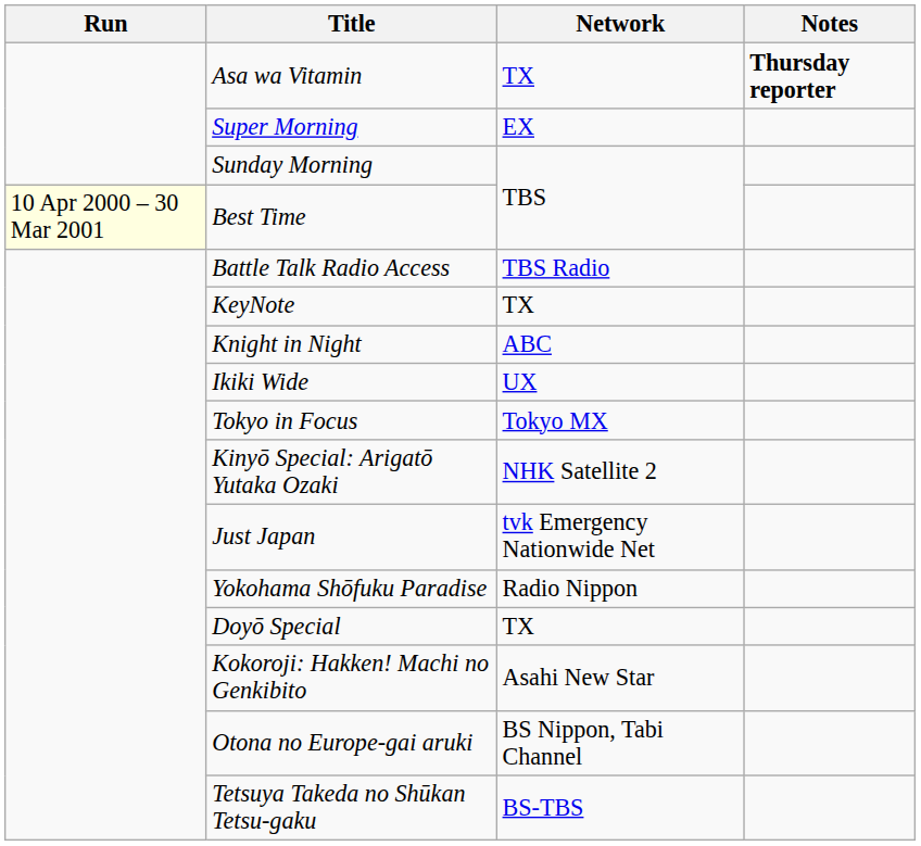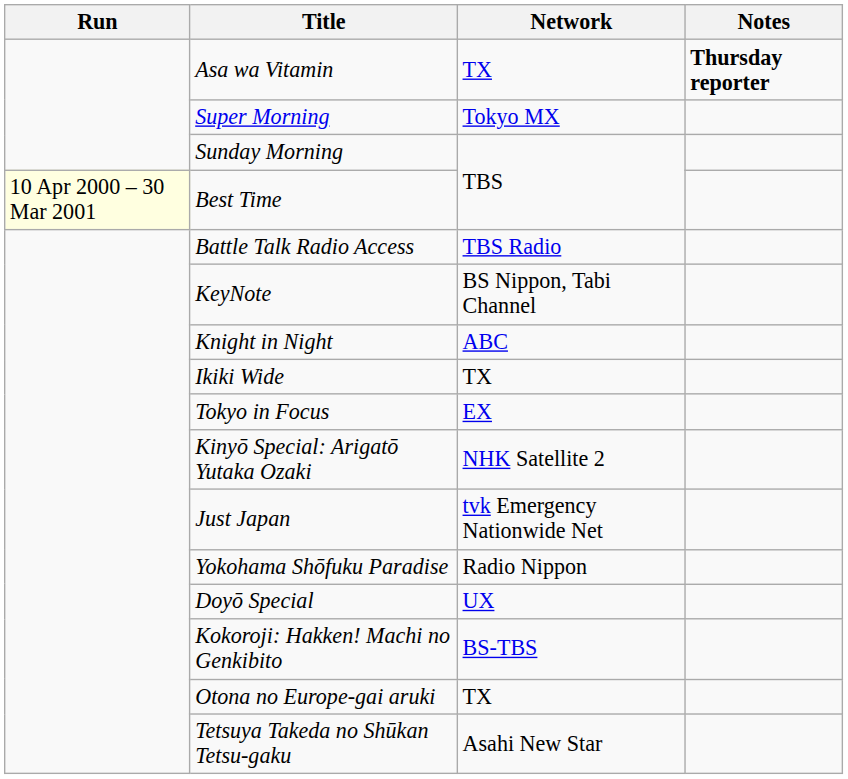 <table class="wikitable">
 <tr>
 <th>Run</th>
 <th>Title</th>
 <th>Network</th>
 <th>Notes</th>
 </tr>
 <tr>
 <td rowspan="3"></td>
 <td><em>Asa wa Vitamin</em></td>
 <td><a href='#'>TX</a></td>
 <td><strong>Thursday reporter</strong></td>
 </tr>
 <tr>
 <td><em><a href='#'>Super Morning</a></em></td>
-<td><a href='#'>EX</a></td>
+<td><a href='#'>Tokyo MX</a></td>
 <td></td>
 </tr>
 <tr>
 <td><em>Sunday Morning</em></td>
 <td rowspan="2">TBS</td>
 <td></td>
 </tr>
 <tr>
 <td style="background: lightyellow;">10 Apr 2000 – 30 Mar 2001</td>
 <td><em>Best Time</em></td>
 <td></td>
 </tr>
 <tr>
 <td rowspan="12"></td>
 <td><em>Battle Talk Radio Access</em></td>
 <td><a href='#'>TBS Radio</a></td>
 <td></td>
 </tr>
 <tr>
 <td><em>KeyNote</em></td>
-<td>TX</td>
+<td>BS Nippon, Tabi Channel</td>
 <td></td>
 </tr>
 <tr>
 <td><em>Knight in Night</em></td>
 <td><a href='#'>ABC</a></td>
 <td></td>
 </tr>
 <tr>
 <td><em>Ikiki Wide</em></td>
-<td><a href='#'>UX</a></td>
+<td>TX</td>
 <td></td>
 </tr>
 <tr>
 <td><em>Tokyo in Focus</em></td>
-<td><a href='#'>Tokyo MX</a></td>
+<td><a href='#'>EX</a></td>
 <td></td>
 </tr>
 <tr>
 <td><em>Kinyō Special: Arigatō Yutaka Ozaki</em></td>
 <td><a href='#'>NHK</a> Satellite 2</td>
 <td></td>
 </tr>
 <tr>
 <td><em>Just Japan</em></td>
 <td><a href='#'>tvk</a> Emergency Nationwide Net</td>
 <td></td>
 </tr>
 <tr>
 <td><em>Yokohama Shōfuku Paradise</em></td>
 <td>Radio Nippon</td>
 <td></td>
 </tr>
 <tr>
 <td><em>Doyō Special</em></td>
+<td><a href='#'>UX</a></td>
+<td></td>
+</tr>
+<tr>
+<td><em>Kokoroji: Hakken! Machi no Genkibito</em></td>
+<td><a href='#'>BS-TBS</a></td>
+<td></td>
+</tr>
+<tr>
+<td><em>Otona no Europe-gai aruki</em></td>
 <td>TX</td>
 <td></td>
 </tr>
 <tr>
-<td><em>Kokoroji: Hakken! Machi no Genkibito</em></td>
+<td><em>Tetsuya Takeda no Shūkan Tetsu-gaku</em></td>
 <td>Asahi New Star</td>
 <td></td>
 </tr>
-<tr>
-<td><em>Otona no Europe-gai aruki</em></td>
-<td>BS Nippon, Tabi Channel</td>
-<td></td>
-</tr>
-<tr>
-<td><em>Tetsuya Takeda no Shūkan Tetsu-gaku</em></td>
-<td><a href='#'>BS-TBS</a></td>
-<td></td>
-</tr>
 </table>
